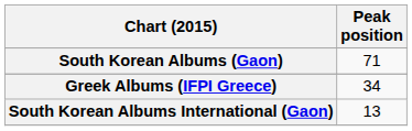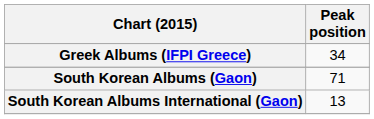 <table class="wikitable sortable plainrowheaders" style="text-align:center">
 <tr>
 <th scope="col">Chart (2015)</th>
 <th scope="col">Peak<br>position</th>
 </tr>
 <tr>
 </tr>
 <tr>
 </tr>
 <tr>
 </tr>
 <tr>
 </tr>
 <tr>
 </tr>
 <tr>
 </tr>
 <tr>
 </tr>
 <tr>
 </tr>
 <tr>
-<th scope="row">South Korean Albums (<a href='#'>Gaon</a>)</th>
-<td>71</td>
+<th scope="row">Greek Albums (<a href='#'>IFPI Greece</a>)</th>
+<td>34</td>
 </tr>
 <tr>
 </tr>
 <tr>
 </tr>
 <tr>
 </tr>
 <tr>
 </tr>
 <tr>
 </tr>
 <tr>
 </tr>
 <tr>
-<th scope="row">Greek Albums (<a href='#'>IFPI Greece</a>)</th>
-<td>34</td>
+<th scope="row">South Korean Albums (<a href='#'>Gaon</a>)</th>
+<td>71</td>
 </tr>
 <tr>
 <th scope="row">South Korean Albums International (<a href='#'>Gaon</a>)</th>
 <td>13</td>
 </tr>
 <tr>
 </tr>
 <tr>
 </tr>
 <tr>
 </tr>
 <tr>
 </tr>
 <tr>
 </tr>
 <tr>
 </tr>
 <tr>
 </tr>
 </table>
